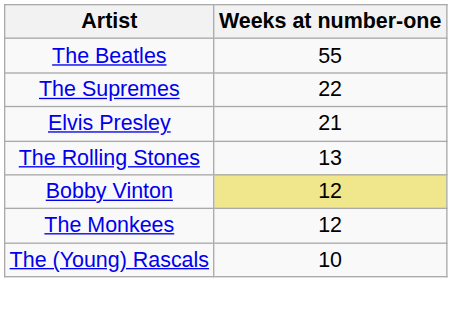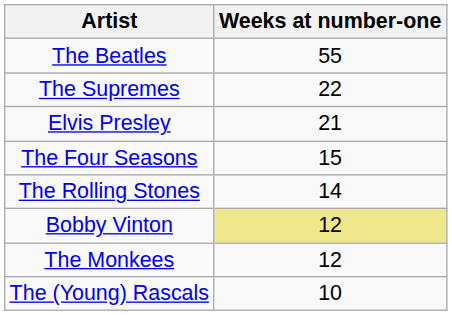 <table class="wikitable sortable" border="1" style="text-align: center;">
 <tr>
 <th>Artist</th>
 <th>Weeks at number-one</th>
 </tr>
 <tr>
 <td><a href='#'>The Beatles</a></td>
 <td>55</td>
 </tr>
 <tr>
 <td><a href='#'>The Supremes</a></td>
 <td>22</td>
 </tr>
 <tr>
 <td><a href='#'>Elvis Presley</a></td>
 <td>21</td>
 </tr>
 <tr>
+<td><a href='#'>The Four Seasons</a></td>
+<td>15</td>
+</tr>
+<tr>
 <td><a href='#'>The Rolling Stones</a></td>
-<td>13</td>
+<td>14</td>
 </tr>
 <tr>
 <td><a href='#'>Bobby Vinton</a></td>
 <td style="background: khaki;">12</td>
 </tr>
 <tr>
 <td><a href='#'>The Monkees</a></td>
 <td>12</td>
 </tr>
 <tr>
 <td><a href='#'>The (Young) Rascals</a></td>
 <td>10</td>
 </tr>
 </table>
